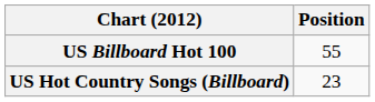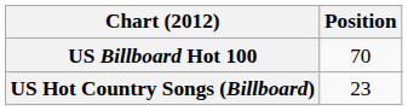 <table class="wikitable sortable plainrowheaders" style="text-align:center">
 <tr>
 <th scope="col">Chart (2012)</th>
 <th scope="col">Position</th>
 </tr>
 <tr>
 <th scope="row">US <em>Billboard</em> Hot 100</th>
-<td>55</td>
+<td>70</td>
 </tr>
 <tr>
 <th scope="row">US Hot Country Songs (<em>Billboard</em>)</th>
 <td>23</td>
 </tr>
 </table>
